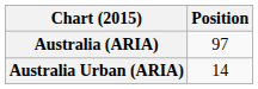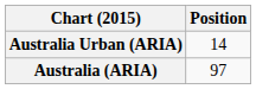 <table class="wikitable sortable plainrowheaders" style="text-align:center">
 <tr>
 <th scope="col">Chart (2015)</th>
 <th scope="col">Position</th>
 </tr>
 <tr>
+<th scope="row">Australia Urban (ARIA)</th>
+<td>14</td>
+</tr>
+<tr>
 <th scope="row">Australia (ARIA)</th>
 <td>97</td>
 </tr>
-<tr>
-<th scope="row">Australia Urban (ARIA)</th>
-<td>14</td>
-</tr>
 </table>
